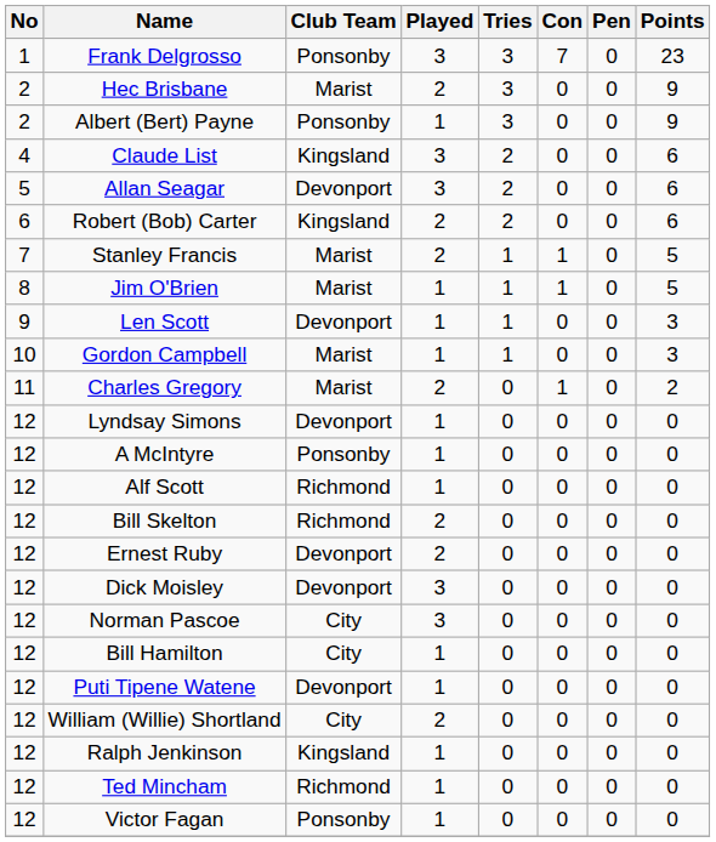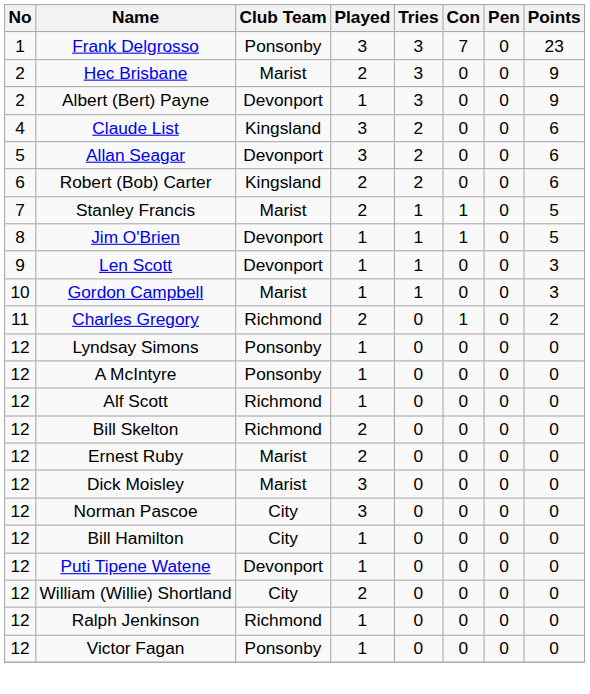 <table class="wikitable sortable" style="text-align: center;">
 <tr>
 <th>No</th>
 <th>Name</th>
 <th>Club Team</th>
 <th>Played</th>
 <th>Tries</th>
 <th>Con</th>
 <th>Pen</th>
 <th>Points</th>
 </tr>
 <tr>
 <td>1</td>
 <td><a href='#'>Frank Delgrosso</a></td>
 <td>Ponsonby</td>
 <td>3</td>
 <td>3</td>
 <td>7</td>
 <td>0</td>
 <td>23</td>
 </tr>
 <tr>
 <td>2</td>
 <td><a href='#'>Hec Brisbane</a></td>
 <td>Marist</td>
 <td>2</td>
 <td>3</td>
 <td>0</td>
 <td>0</td>
 <td>9</td>
 </tr>
 <tr>
 <td>2</td>
 <td>Albert (Bert) Payne</td>
-<td>Ponsonby</td>
+<td>Devonport</td>
 <td>1</td>
 <td>3</td>
 <td>0</td>
 <td>0</td>
 <td>9</td>
 </tr>
 <tr>
 <td>4</td>
 <td><a href='#'>Claude List</a></td>
 <td>Kingsland</td>
 <td>3</td>
 <td>2</td>
 <td>0</td>
 <td>0</td>
 <td>6</td>
 </tr>
 <tr>
 <td>5</td>
 <td><a href='#'>Allan Seagar</a></td>
 <td>Devonport</td>
 <td>3</td>
 <td>2</td>
 <td>0</td>
 <td>0</td>
 <td>6</td>
 </tr>
 <tr>
 <td>6</td>
 <td>Robert (Bob) Carter</td>
 <td>Kingsland</td>
 <td>2</td>
 <td>2</td>
 <td>0</td>
 <td>0</td>
 <td>6</td>
 </tr>
 <tr>
 <td>7</td>
 <td>Stanley Francis</td>
 <td>Marist</td>
 <td>2</td>
 <td>1</td>
 <td>1</td>
 <td>0</td>
 <td>5</td>
 </tr>
 <tr>
 <td>8</td>
 <td><a href='#'>Jim O'Brien</a></td>
-<td>Marist</td>
+<td>Devonport</td>
 <td>1</td>
 <td>1</td>
 <td>1</td>
 <td>0</td>
 <td>5</td>
 </tr>
 <tr>
 <td>9</td>
 <td><a href='#'>Len Scott</a></td>
 <td>Devonport</td>
 <td>1</td>
 <td>1</td>
 <td>0</td>
 <td>0</td>
 <td>3</td>
 </tr>
 <tr>
 <td>10</td>
 <td><a href='#'>Gordon Campbell</a></td>
 <td>Marist</td>
 <td>1</td>
 <td>1</td>
 <td>0</td>
 <td>0</td>
 <td>3</td>
 </tr>
 <tr>
 <td>11</td>
 <td><a href='#'>Charles Gregory</a></td>
-<td>Marist</td>
+<td>Richmond</td>
 <td>2</td>
 <td>0</td>
 <td>1</td>
 <td>0</td>
 <td>2</td>
 </tr>
 <tr>
 <td>12</td>
 <td>Lyndsay Simons</td>
-<td>Devonport</td>
+<td>Ponsonby</td>
 <td>1</td>
 <td>0</td>
 <td>0</td>
 <td>0</td>
 <td>0</td>
 </tr>
 <tr>
 <td>12</td>
 <td>A McIntyre</td>
 <td>Ponsonby</td>
 <td>1</td>
 <td>0</td>
 <td>0</td>
 <td>0</td>
 <td>0</td>
 </tr>
 <tr>
 <td>12</td>
 <td>Alf Scott</td>
 <td>Richmond</td>
 <td>1</td>
 <td>0</td>
 <td>0</td>
 <td>0</td>
 <td>0</td>
 </tr>
 <tr>
 <td>12</td>
 <td>Bill Skelton</td>
 <td>Richmond</td>
 <td>2</td>
 <td>0</td>
 <td>0</td>
 <td>0</td>
 <td>0</td>
 </tr>
 <tr>
 <td>12</td>
 <td>Ernest Ruby</td>
-<td>Devonport</td>
+<td>Marist</td>
 <td>2</td>
 <td>0</td>
 <td>0</td>
 <td>0</td>
 <td>0</td>
 </tr>
 <tr>
 <td>12</td>
 <td>Dick Moisley</td>
-<td>Devonport</td>
+<td>Marist</td>
 <td>3</td>
 <td>0</td>
 <td>0</td>
 <td>0</td>
 <td>0</td>
 </tr>
 <tr>
 <td>12</td>
 <td>Norman Pascoe</td>
 <td>City</td>
 <td>3</td>
 <td>0</td>
 <td>0</td>
 <td>0</td>
 <td>0</td>
 </tr>
 <tr>
 <td>12</td>
 <td>Bill Hamilton</td>
 <td>City</td>
 <td>1</td>
 <td>0</td>
 <td>0</td>
 <td>0</td>
 <td>0</td>
 </tr>
 <tr>
 <td>12</td>
 <td><a href='#'>Puti Tipene Watene</a></td>
 <td>Devonport</td>
 <td>1</td>
 <td>0</td>
 <td>0</td>
 <td>0</td>
 <td>0</td>
 </tr>
 <tr>
 <td>12</td>
 <td>William (Willie) Shortland</td>
 <td>City</td>
 <td>2</td>
 <td>0</td>
 <td>0</td>
 <td>0</td>
 <td>0</td>
 </tr>
 <tr>
 <td>12</td>
 <td>Ralph Jenkinson</td>
-<td>Kingsland</td>
-<td>1</td>
-<td>0</td>
-<td>0</td>
-<td>0</td>
-<td>0</td>
-</tr>
-<tr>
-<td>12</td>
-<td><a href='#'>Ted Mincham</a></td>
 <td>Richmond</td>
 <td>1</td>
 <td>0</td>
 <td>0</td>
 <td>0</td>
 <td>0</td>
 </tr>
 <tr>
 <td>12</td>
 <td>Victor Fagan</td>
 <td>Ponsonby</td>
 <td>1</td>
 <td>0</td>
 <td>0</td>
 <td>0</td>
 <td>0</td>
 </tr>
 <tr>
 </tr>
 </table>
